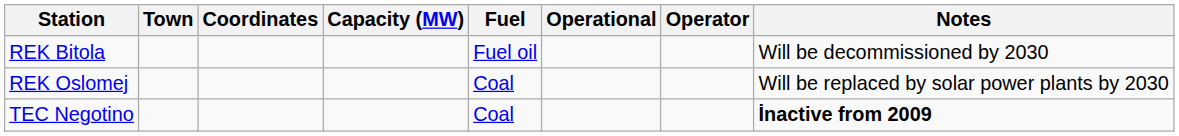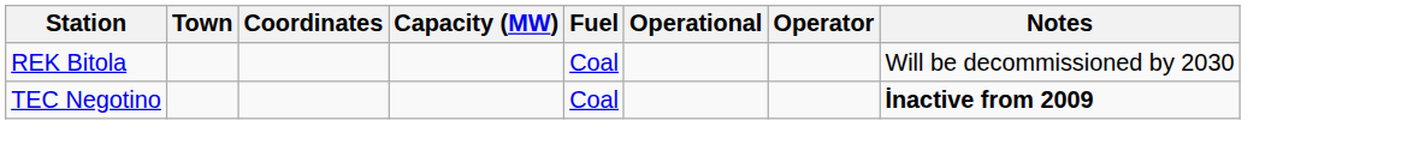 <table class="wikitable sortable">
 <tr>
 <th>Station</th>
 <th>Town</th>
 <th>Coordinates</th>
 <th>Capacity (<a href='#'>MW</a>)</th>
 <th>Fuel</th>
 <th>Operational</th>
 <th>Operator</th>
 <th>Notes</th>
 </tr>
 <tr>
 <td><a href='#'>REK Bitola</a></td>
 <td></td>
 <td></td>
 <td></td>
-<td><a href='#'>Fuel oil</a></td>
+<td><a href='#'>Coal</a></td>
 <td></td>
 <td></td>
 <td>Will be decommissioned by 2030 </td>
-</tr>
-<tr>
-<td><a href='#'>REK Oslomej</a></td>
-<td></td>
-<td></td>
-<td></td>
-<td><a href='#'>Coal</a></td>
-<td></td>
-<td></td>
-<td>Will be replaced by solar power plants by 2030 </td>
 </tr>
 <tr>
 <td><a href='#'>TEC Negotino</a></td>
 <td></td>
 <td></td>
 <td></td>
 <td><a href='#'>Coal</a></td>
 <td></td>
 <td></td>
 <td><strong>İnactive from 2009</strong></td>
 </tr>
 </table>
